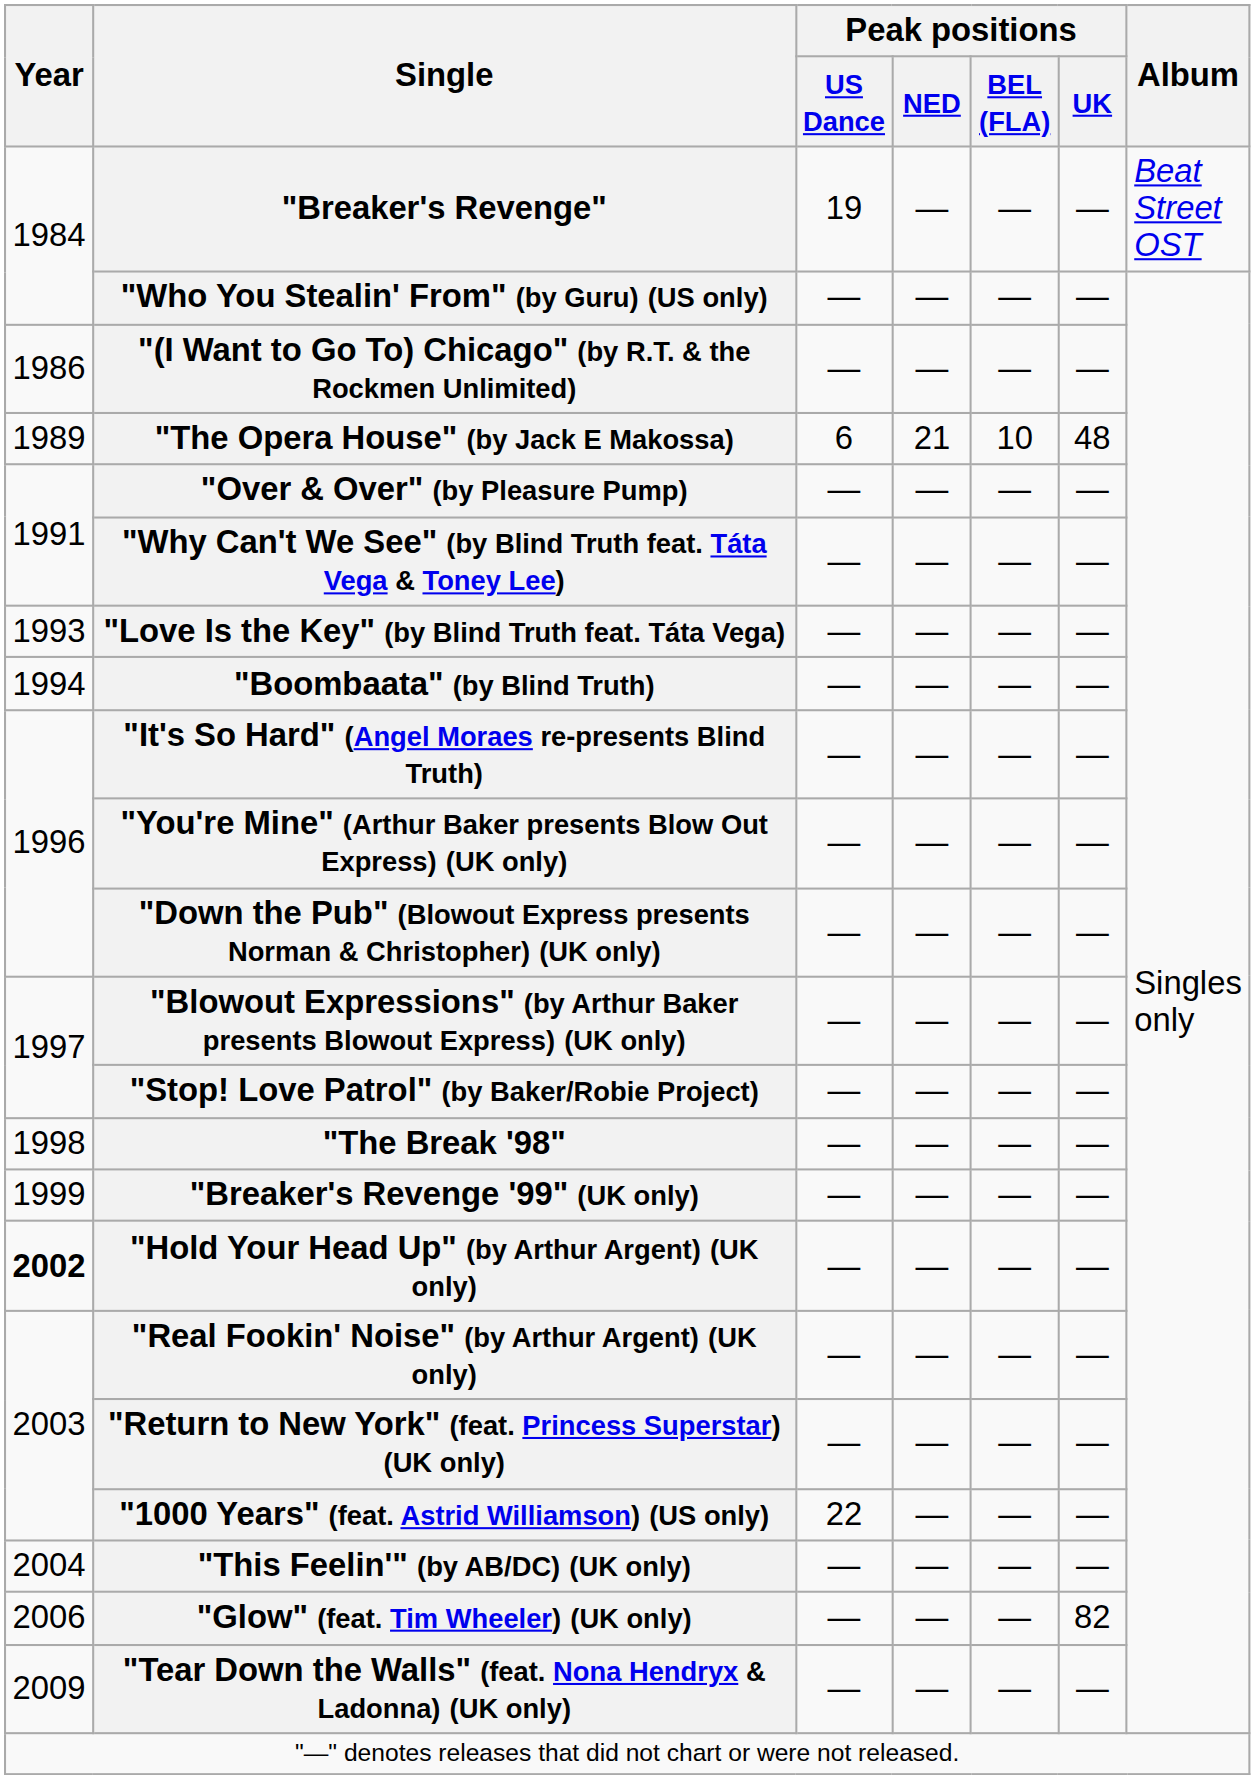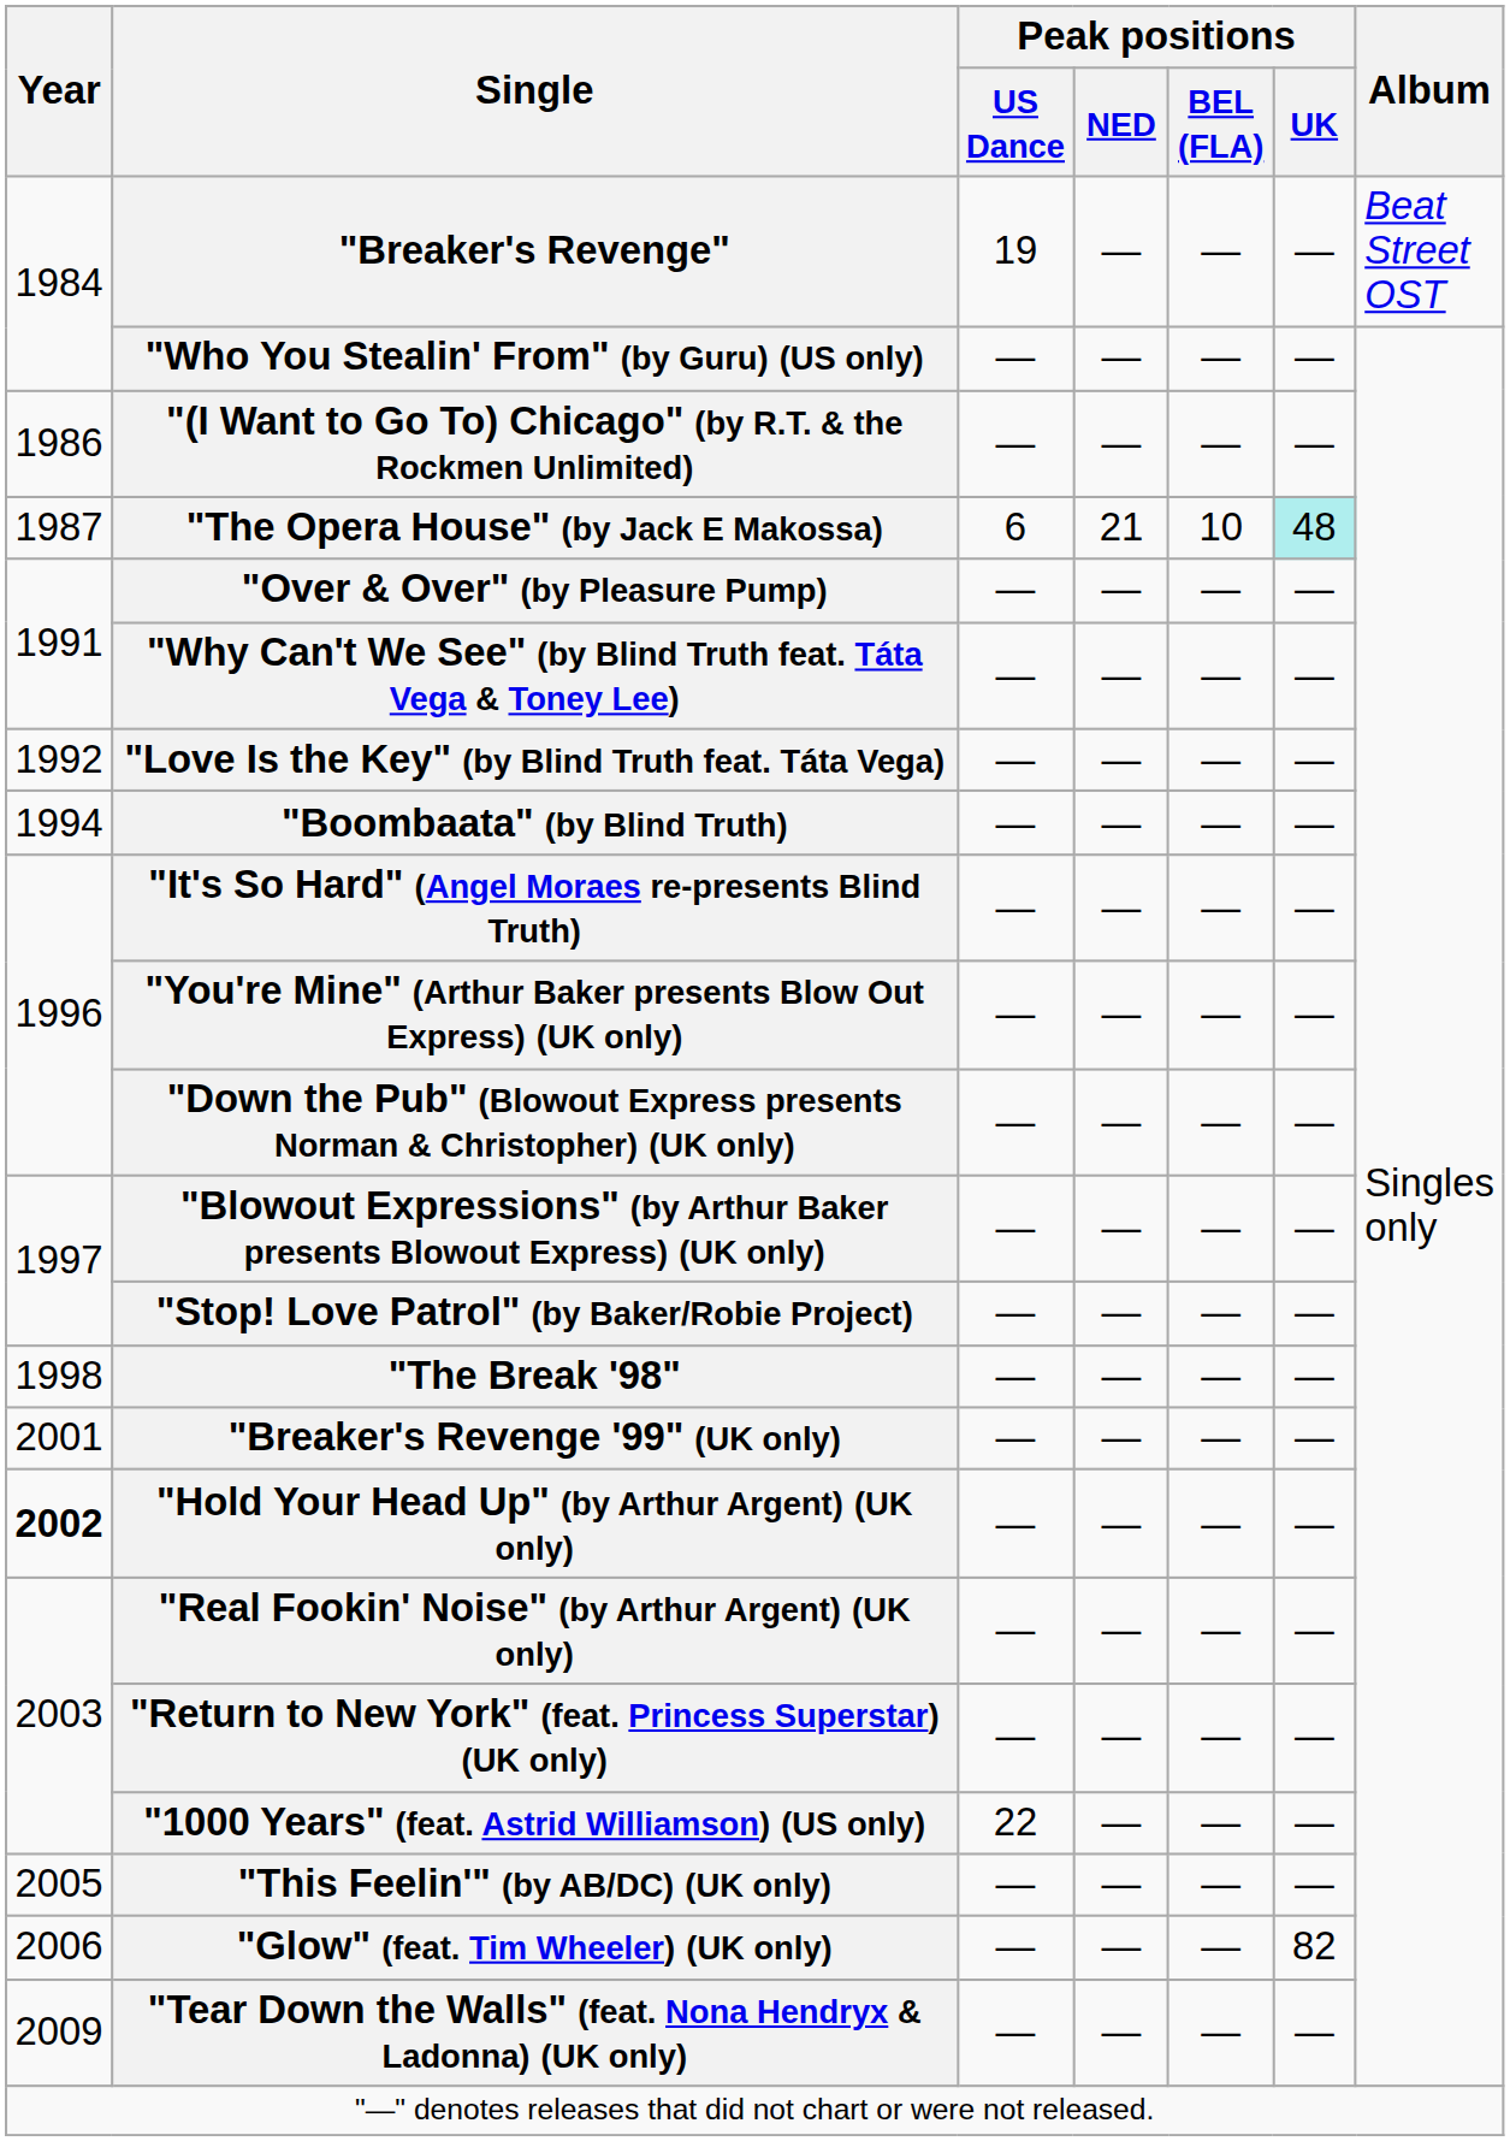 <table class="wikitable plainrowheaders" style="text-align:center;">
 <tr>
 <th rowspan="2">Year</th>
 <th rowspan="2" style="width:40em;">Single</th>
 <th colspan="4">Peak positions</th>
 <th rowspan="2">Album</th>
 </tr>
 <tr>
 <th width="35"><small><a href='#'>US Dance</a></small></th>
 <th width="35"><small><a href='#'>NED</a></small></th>
 <th width="35"><small><a href='#'>BEL<br>(FLA)</a></small></th>
 <th width="35"><small><a href='#'>UK</a></small></th>
 </tr>
 <tr>
 <td rowspan="2">1984</td>
 <th scope="row">"Breaker's Revenge"</th>
 <td>19</td>
 <td>—</td>
 <td>—</td>
 <td>—</td>
 <td align="left" rowspan="1"><em><a href='#'>Beat Street OST</a></em></td>
 </tr>
 <tr>
 <th scope="row">"Who You Stealin' From" <small>(by Guru)</small> <small>(US only)</small></th>
 <td>—</td>
 <td>—</td>
 <td>—</td>
 <td>—</td>
 <td align="left" rowspan="21">Singles only</td>
 </tr>
 <tr>
 <td rowspan="1">1986</td>
 <th scope="row">"(I Want to Go To) Chicago" <small>(by R.T. & the Rockmen Unlimited)</small></th>
 <td>—</td>
 <td>—</td>
 <td>—</td>
 <td>—</td>
 </tr>
 <tr>
-<td rowspan="1">1989</td>
+<td rowspan="1">1987</td>
 <th scope="row">"The Opera House" <small>(by Jack E Makossa)</small></th>
 <td>6</td>
 <td>21</td>
 <td>10</td>
-<td>48</td>
+<td style="background: paleturquoise;">48</td>
 </tr>
 <tr>
 <td rowspan="2">1991</td>
 <th scope="row">"Over & Over" <small>(by Pleasure Pump)</small></th>
 <td>—</td>
 <td>—</td>
 <td>—</td>
 <td>—</td>
 </tr>
 <tr>
 <th scope="row">"Why Can't We See" <small>(by Blind Truth feat. <a href='#'>Táta Vega</a> & <a href='#'>Toney Lee</a>)</small></th>
 <td>—</td>
 <td>—</td>
 <td>—</td>
 <td>—</td>
 </tr>
 <tr>
-<td rowspan="1">1993</td>
+<td rowspan="1">1992</td>
 <th scope="row">"Love Is the Key" <small>(by Blind Truth feat. Táta Vega)</small></th>
 <td>—</td>
 <td>—</td>
 <td>—</td>
 <td>—</td>
 </tr>
 <tr>
 <td rowspan="1">1994</td>
 <th scope="row">"Boombaata" <small>(by Blind Truth)</small></th>
 <td>—</td>
 <td>—</td>
 <td>—</td>
 <td>—</td>
 </tr>
 <tr>
 <td rowspan="3">1996</td>
 <th scope="row">"It's So Hard" <small>(<a href='#'>Angel Moraes</a> re-presents Blind Truth)</small></th>
 <td>—</td>
 <td>—</td>
 <td>—</td>
 <td>—</td>
 </tr>
 <tr>
 <th scope="row">"You're Mine" <small>(Arthur Baker presents Blow Out Express)</small> <small>(UK only)</small></th>
 <td>—</td>
 <td>—</td>
 <td>—</td>
 <td>—</td>
 </tr>
 <tr>
 <th scope="row">"Down the Pub" <small>(Blowout Express presents Norman & Christopher)</small> <small>(UK only)</small></th>
 <td>—</td>
 <td>—</td>
 <td>—</td>
 <td>—</td>
 </tr>
 <tr>
 <td rowspan="2">1997</td>
 <th scope="row">"Blowout Expressions" <small>(by Arthur Baker presents Blowout Express)</small> <small>(UK only)</small></th>
 <td>—</td>
 <td>—</td>
 <td>—</td>
 <td>—</td>
 </tr>
 <tr>
 <th scope="row">"Stop! Love Patrol" <small>(by Baker/Robie Project)</small></th>
 <td>—</td>
 <td>—</td>
 <td>—</td>
 <td>—</td>
 </tr>
 <tr>
 <td rowspan="1">1998</td>
 <th scope="row">"The Break '98"</th>
 <td>—</td>
 <td>—</td>
 <td>—</td>
 <td>—</td>
 </tr>
 <tr>
-<td rowspan="1">1999</td>
+<td rowspan="1">2001</td>
 <th scope="row">"Breaker's Revenge '99" <small>(UK only)</small></th>
 <td>—</td>
 <td>—</td>
 <td>—</td>
 <td>—</td>
 </tr>
 <tr>
 <td rowspan="1"><strong>2002</strong></td>
 <th scope="row">"Hold Your Head Up" <small>(by Arthur Argent)</small> <small>(UK only)</small></th>
 <td>—</td>
 <td>—</td>
 <td>—</td>
 <td>—</td>
 </tr>
 <tr>
 <td rowspan="3">2003</td>
 <th scope="row">"Real Fookin' Noise" <small>(by Arthur Argent)</small> <small>(UK only)</small></th>
 <td>—</td>
 <td>—</td>
 <td>—</td>
 <td>—</td>
 </tr>
 <tr>
 <th scope="row">"Return to New York" <small>(feat. <a href='#'>Princess Superstar</a>)</small> <small>(UK only)</small></th>
 <td>—</td>
 <td>—</td>
 <td>—</td>
 <td>—</td>
 </tr>
 <tr>
 <th scope="row">"1000 Years" <small>(feat. <a href='#'>Astrid Williamson</a>)</small> <small>(US only)</small></th>
 <td>22</td>
 <td>—</td>
 <td>—</td>
 <td>—</td>
 </tr>
 <tr>
-<td rowspan="1">2004</td>
+<td rowspan="1">2005</td>
 <th scope="row">"This Feelin'" <small>(by AB/DC)</small> <small>(UK only)</small></th>
 <td>—</td>
 <td>—</td>
 <td>—</td>
 <td>—</td>
 </tr>
 <tr>
 <td rowspan="1">2006</td>
 <th scope="row">"Glow" <small>(feat. <a href='#'>Tim Wheeler</a>)</small> <small>(UK only)</small></th>
 <td>—</td>
 <td>—</td>
 <td>—</td>
 <td>82</td>
 </tr>
 <tr>
 <td rowspan="1">2009</td>
 <th scope="row">"Tear Down the Walls" <small>(feat. <a href='#'>Nona Hendryx</a> & Ladonna)</small> <small>(UK only)</small></th>
 <td>—</td>
 <td>—</td>
 <td>—</td>
 <td>—</td>
 </tr>
 <tr>
 <td align="center" colspan="7" style="font-size:9pt">"—" denotes releases that did not chart or were not released.</td>
 </tr>
 </table>
